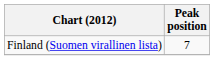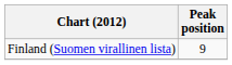 <table class="wikitable sortable">
 <tr>
 <th scope="col">Chart (2012)</th>
 <th scope="col">Peak<br>position</th>
 </tr>
 <tr>
 <td>Finland (<a href='#'>Suomen virallinen lista</a>)</td>
-<td style="text-align:center;">7</td>
+<td style="text-align:center;">9</td>
 </tr>
 <tr>
 </tr>
 </table>
